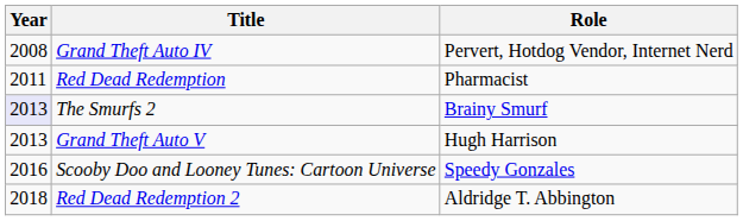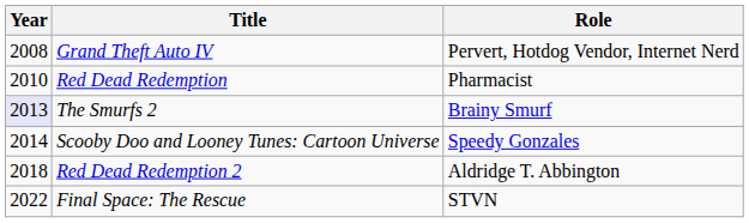 <table class="wikitable sortable">
 <tr>
 <th>Year</th>
 <th>Title</th>
 <th>Role</th>
 </tr>
 <tr>
 <td>2008</td>
 <td><em><a href='#'>Grand Theft Auto IV</a></em></td>
 <td>Pervert, Hotdog Vendor, Internet Nerd</td>
 </tr>
 <tr>
-<td>2011</td>
+<td>2010</td>
 <td><em><a href='#'>Red Dead Redemption</a></em></td>
 <td>Pharmacist</td>
 </tr>
 <tr>
 <td style="background: lavender;">2013</td>
 <td><em>The Smurfs 2</em></td>
 <td><a href='#'>Brainy Smurf</a></td>
 </tr>
 <tr>
-<td>2013</td>
-<td><em><a href='#'>Grand Theft Auto V</a></em></td>
-<td>Hugh Harrison</td>
-</tr>
-<tr>
-<td>2016</td>
+<td>2014</td>
 <td><em>Scooby Doo and Looney Tunes: Cartoon Universe</em></td>
 <td><a href='#'>Speedy Gonzales</a></td>
 </tr>
 <tr>
 <td>2018</td>
 <td><em><a href='#'>Red Dead Redemption 2</a></em></td>
 <td>Aldridge T. Abbington</td>
 </tr>
+<tr>
+<td>2022</td>
+<td><em>Final Space: The Rescue</em></td>
+<td>STVN</td>
+</tr>
 </table>
